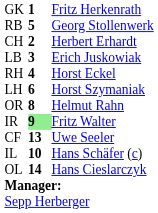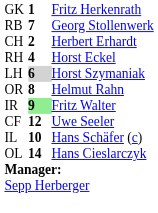 <table cellspacing="0" cellpadding="0" style="font-size:90%; margin:0.2em auto;">
 <tr>
 <th width="25"></th>
 <th width="25"></th>
 </tr>
 <tr>
 <td>GK</td>
 <td><strong>1</strong></td>
 <td><a href='#'>Fritz Herkenrath</a></td>
 </tr>
 <tr>
 <td>RB</td>
-<td><strong>5</strong></td>
+<td><strong>7</strong></td>
 <td><a href='#'>Georg Stollenwerk</a></td>
 </tr>
 <tr>
 <td>CH</td>
 <td><strong>2</strong></td>
 <td><a href='#'>Herbert Erhardt</a></td>
 </tr>
 <tr>
-<td>LB</td>
-<td><strong>3</strong></td>
-<td><a href='#'>Erich Juskowiak</a></td>
-<td></td>
-</tr>
-<tr>
 <td>RH</td>
 <td><strong>4</strong></td>
 <td><a href='#'>Horst Eckel</a></td>
 </tr>
 <tr>
 <td>LH</td>
-<td><strong>6</strong></td>
+<td style="background: lightgrey;"><strong>6</strong></td>
 <td><a href='#'>Horst Szymaniak</a></td>
 </tr>
 <tr>
 <td>OR</td>
 <td><strong>8</strong></td>
 <td><a href='#'>Helmut Rahn</a></td>
 </tr>
 <tr>
 <td>IR</td>
 <td style="background: lightgreen;"><strong>9</strong></td>
 <td><a href='#'>Fritz Walter</a></td>
 </tr>
 <tr>
 <td>CF</td>
-<td><strong>13</strong></td>
+<td><strong>12</strong></td>
 <td><a href='#'>Uwe Seeler</a></td>
 </tr>
 <tr>
 <td>IL</td>
 <td><strong>10</strong></td>
 <td><a href='#'>Hans Schäfer</a> (<a href='#'>c</a>)</td>
 </tr>
 <tr>
 <td>OL</td>
 <td><strong>14</strong></td>
 <td><a href='#'>Hans Cieslarczyk</a></td>
 </tr>
 <tr>
 <td colspan=3><strong>Manager:</strong></td>
 </tr>
 <tr>
 <td colspan=4><a href='#'>Sepp Herberger</a></td>
 </tr>
 </table>
